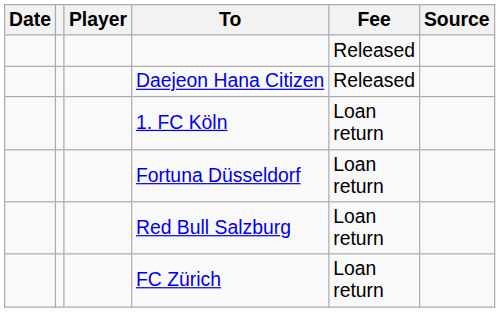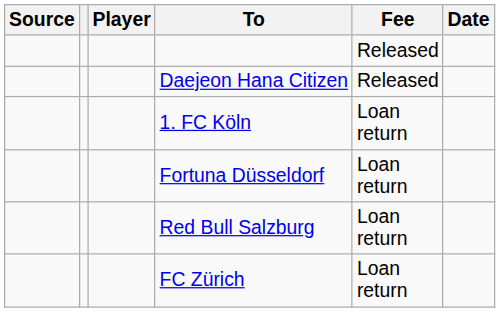 <table class="wikitable plainrowheaders sortable">
 <tr>
-<th scope="col">Date</th>
+<th scope=col class=unsortable>Source</th>
 <th></th>
 <th scope=col>Player</th>
 <th>To</th>
 <th !scope=col; style="width: 65px;">Fee</th>
-<th scope=col class=unsortable>Source</th>
+<th scope="col">Date</th>
 </tr>
 <tr>
 <td></td>
 <td align=center></td>
 <td></td>
 <td></td>
 <td>Released</td>
 <td></td>
 </tr>
 <tr>
 <td></td>
 <td align=center></td>
 <td></td>
 <td><a href='#'>Daejeon Hana Citizen</a></td>
 <td>Released</td>
 <td></td>
 </tr>
 <tr>
 <td></td>
 <td align=center></td>
 <td></td>
 <td><a href='#'>1. FC Köln</a></td>
 <td>Loan return</td>
 <td></td>
 </tr>
 <tr>
 <td></td>
 <td align=center></td>
 <td></td>
 <td><a href='#'>Fortuna Düsseldorf</a></td>
 <td>Loan return</td>
 <td></td>
 </tr>
 <tr>
 <td></td>
 <td align=center></td>
 <td></td>
 <td><a href='#'>Red Bull Salzburg</a></td>
 <td>Loan return</td>
 <td></td>
 </tr>
 <tr>
 <td></td>
 <td align=center></td>
 <td></td>
 <td><a href='#'>FC Zürich</a></td>
 <td>Loan return</td>
 <td></td>
 </tr>
 </table>
